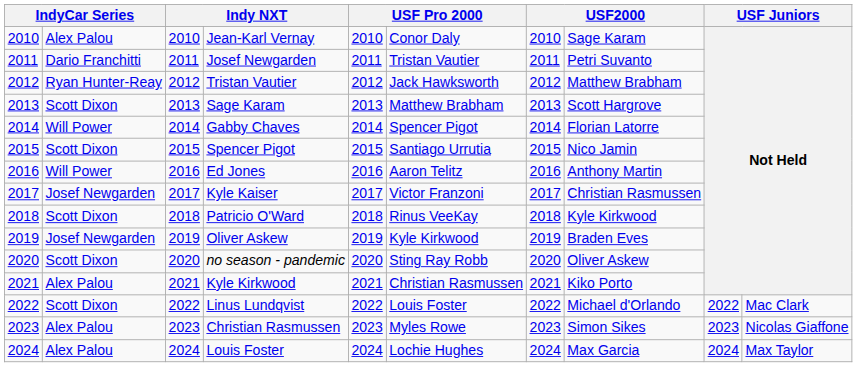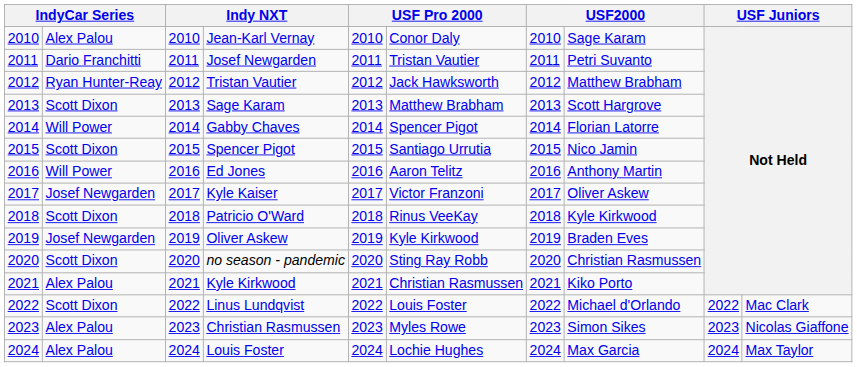 <table class="wikitable">
 <tr>
 <th colspan=2><a href='#'>IndyCar Series</a></th>
 <th colspan=2><a href='#'>Indy NXT</a></th>
 <th colspan=2><a href='#'>USF Pro 2000</a></th>
 <th colspan=2><a href='#'>USF2000</a></th>
 <th colspan=2><a href='#'>USF Juniors</a></th>
 </tr>
 <tr>
 <td><a href='#'>2010</a></td>
 <td> <a href='#'>Alex Palou</a></td>
 <td><a href='#'>2010</a></td>
 <td> <a href='#'>Jean-Karl Vernay</a></td>
 <td><a href='#'>2010</a></td>
 <td> <a href='#'>Conor Daly</a></td>
 <td><a href='#'>2010</a></td>
 <td> <a href='#'>Sage Karam</a></td>
 <th rowspan=12 colspan=2>Not Held</th>
 </tr>
 <tr>
 <td><a href='#'>2011</a></td>
 <td> <a href='#'>Dario Franchitti</a></td>
 <td><a href='#'>2011</a></td>
 <td> <a href='#'>Josef Newgarden</a></td>
 <td><a href='#'>2011</a></td>
 <td> <a href='#'>Tristan Vautier</a></td>
 <td><a href='#'>2011</a></td>
 <td> <a href='#'>Petri Suvanto</a></td>
 </tr>
 <tr>
 <td><a href='#'>2012</a></td>
 <td> <a href='#'>Ryan Hunter-Reay</a></td>
 <td><a href='#'>2012</a></td>
 <td> <a href='#'>Tristan Vautier</a></td>
 <td><a href='#'>2012</a></td>
 <td> <a href='#'>Jack Hawksworth</a></td>
 <td><a href='#'>2012</a></td>
 <td> <a href='#'>Matthew Brabham</a></td>
 </tr>
 <tr>
 <td><a href='#'>2013</a></td>
 <td> <a href='#'>Scott Dixon</a></td>
 <td><a href='#'>2013</a></td>
 <td> <a href='#'>Sage Karam</a></td>
 <td><a href='#'>2013</a></td>
 <td> <a href='#'>Matthew Brabham</a></td>
 <td><a href='#'>2013</a></td>
 <td> <a href='#'>Scott Hargrove</a></td>
 </tr>
 <tr>
 <td><a href='#'>2014</a></td>
 <td> <a href='#'>Will Power</a></td>
 <td><a href='#'>2014</a></td>
 <td> <a href='#'>Gabby Chaves</a></td>
 <td><a href='#'>2014</a></td>
 <td> <a href='#'>Spencer Pigot</a></td>
 <td><a href='#'>2014</a></td>
 <td> <a href='#'>Florian Latorre</a></td>
 </tr>
 <tr>
 <td><a href='#'>2015</a></td>
 <td> <a href='#'>Scott Dixon</a></td>
 <td><a href='#'>2015</a></td>
 <td> <a href='#'>Spencer Pigot</a></td>
 <td><a href='#'>2015</a></td>
 <td> <a href='#'>Santiago Urrutia</a></td>
 <td><a href='#'>2015</a></td>
 <td> <a href='#'>Nico Jamin</a></td>
 </tr>
 <tr>
 <td><a href='#'>2016</a></td>
 <td> <a href='#'>Will Power</a></td>
 <td><a href='#'>2016</a></td>
 <td> <a href='#'>Ed Jones</a></td>
 <td><a href='#'>2016</a></td>
 <td> <a href='#'>Aaron Telitz</a></td>
 <td><a href='#'>2016</a></td>
 <td> <a href='#'>Anthony Martin</a></td>
 </tr>
 <tr>
 <td><a href='#'>2017</a></td>
 <td> <a href='#'>Josef Newgarden</a></td>
 <td><a href='#'>2017</a></td>
 <td> <a href='#'>Kyle Kaiser</a></td>
 <td><a href='#'>2017</a></td>
 <td> <a href='#'>Victor Franzoni</a></td>
 <td><a href='#'>2017</a></td>
-<td> <a href='#'>Christian Rasmussen</a></td>
+<td> <a href='#'>Oliver Askew</a></td>
 </tr>
 <tr>
 <td><a href='#'>2018</a></td>
 <td> <a href='#'>Scott Dixon</a></td>
 <td><a href='#'>2018</a></td>
 <td> <a href='#'>Patricio O'Ward</a></td>
 <td><a href='#'>2018</a></td>
 <td> <a href='#'>Rinus VeeKay</a></td>
 <td><a href='#'>2018</a></td>
 <td> <a href='#'>Kyle Kirkwood</a></td>
 </tr>
 <tr>
 <td><a href='#'>2019</a></td>
 <td> <a href='#'>Josef Newgarden</a></td>
 <td><a href='#'>2019</a></td>
 <td> <a href='#'>Oliver Askew</a></td>
 <td><a href='#'>2019</a></td>
 <td> <a href='#'>Kyle Kirkwood</a></td>
 <td><a href='#'>2019</a></td>
 <td> <a href='#'>Braden Eves</a></td>
 </tr>
 <tr>
 <td><a href='#'>2020</a></td>
 <td> <a href='#'>Scott Dixon</a></td>
 <td><a href='#'>2020</a></td>
 <td><em>no season - pandemic</em></td>
 <td><a href='#'>2020</a></td>
 <td> <a href='#'>Sting Ray Robb</a></td>
 <td><a href='#'>2020</a></td>
-<td> <a href='#'>Oliver Askew</a></td>
+<td> <a href='#'>Christian Rasmussen</a></td>
 </tr>
 <tr>
 <td><a href='#'>2021</a></td>
 <td> <a href='#'>Alex Palou</a></td>
 <td><a href='#'>2021</a></td>
 <td> <a href='#'>Kyle Kirkwood</a></td>
 <td><a href='#'>2021</a></td>
 <td> <a href='#'>Christian Rasmussen</a></td>
 <td><a href='#'>2021</a></td>
 <td> <a href='#'>Kiko Porto</a></td>
 </tr>
 <tr>
 <td><a href='#'>2022</a></td>
 <td> <a href='#'>Scott Dixon</a></td>
 <td><a href='#'>2022</a></td>
 <td> <a href='#'>Linus Lundqvist</a></td>
 <td><a href='#'>2022</a></td>
 <td> <a href='#'>Louis Foster</a></td>
 <td><a href='#'>2022</a></td>
 <td> <a href='#'>Michael d'Orlando</a></td>
 <td><a href='#'>2022</a></td>
 <td> <a href='#'>Mac Clark</a></td>
 </tr>
 <tr>
 <td><a href='#'>2023</a></td>
 <td> <a href='#'>Alex Palou</a></td>
 <td><a href='#'>2023</a></td>
 <td> <a href='#'>Christian Rasmussen</a></td>
 <td><a href='#'>2023</a></td>
 <td> <a href='#'>Myles Rowe</a></td>
 <td><a href='#'>2023</a></td>
 <td> <a href='#'>Simon Sikes</a></td>
 <td><a href='#'>2023</a></td>
 <td> <a href='#'>Nicolas Giaffone</a></td>
 </tr>
 <tr>
 <td><a href='#'>2024</a></td>
 <td> <a href='#'>Alex Palou</a></td>
 <td><a href='#'>2024</a></td>
 <td> <a href='#'>Louis Foster</a></td>
 <td><a href='#'>2024</a></td>
 <td> <a href='#'>Lochie Hughes</a></td>
 <td><a href='#'>2024</a></td>
 <td> <a href='#'>Max Garcia</a></td>
 <td><a href='#'>2024</a></td>
 <td> <a href='#'>Max Taylor</a></td>
 </tr>
 </table>
